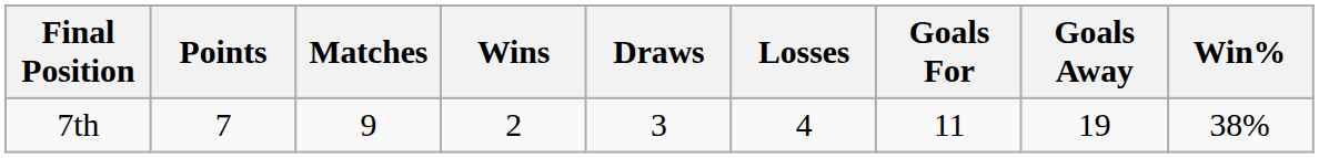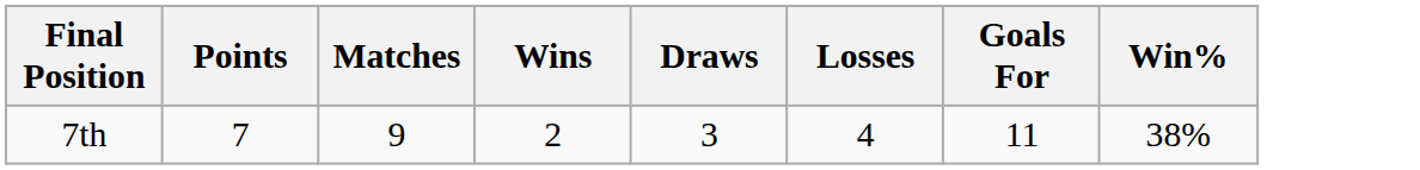 <table class="wikitable" style="font-size: 95%; text-align: center;">
 <tr>
 <th width=60>Final Position</th>
 <th width=60>Points</th>
 <th width=60>Matches</th>
 <th width=60>Wins</th>
 <th width=60>Draws</th>
 <th width=60>Losses</th>
 <th width=60>Goals For</th>
-<th width=60>Goals Away</th>
 <th width=60>Win%</th>
 </tr>
 <tr>
 <td>7th</td>
 <td>7</td>
 <td>9</td>
 <td>2</td>
 <td>3</td>
 <td>4</td>
 <td>11</td>
-<td>19</td>
 <td>38%</td>
 </tr>
 </table>
